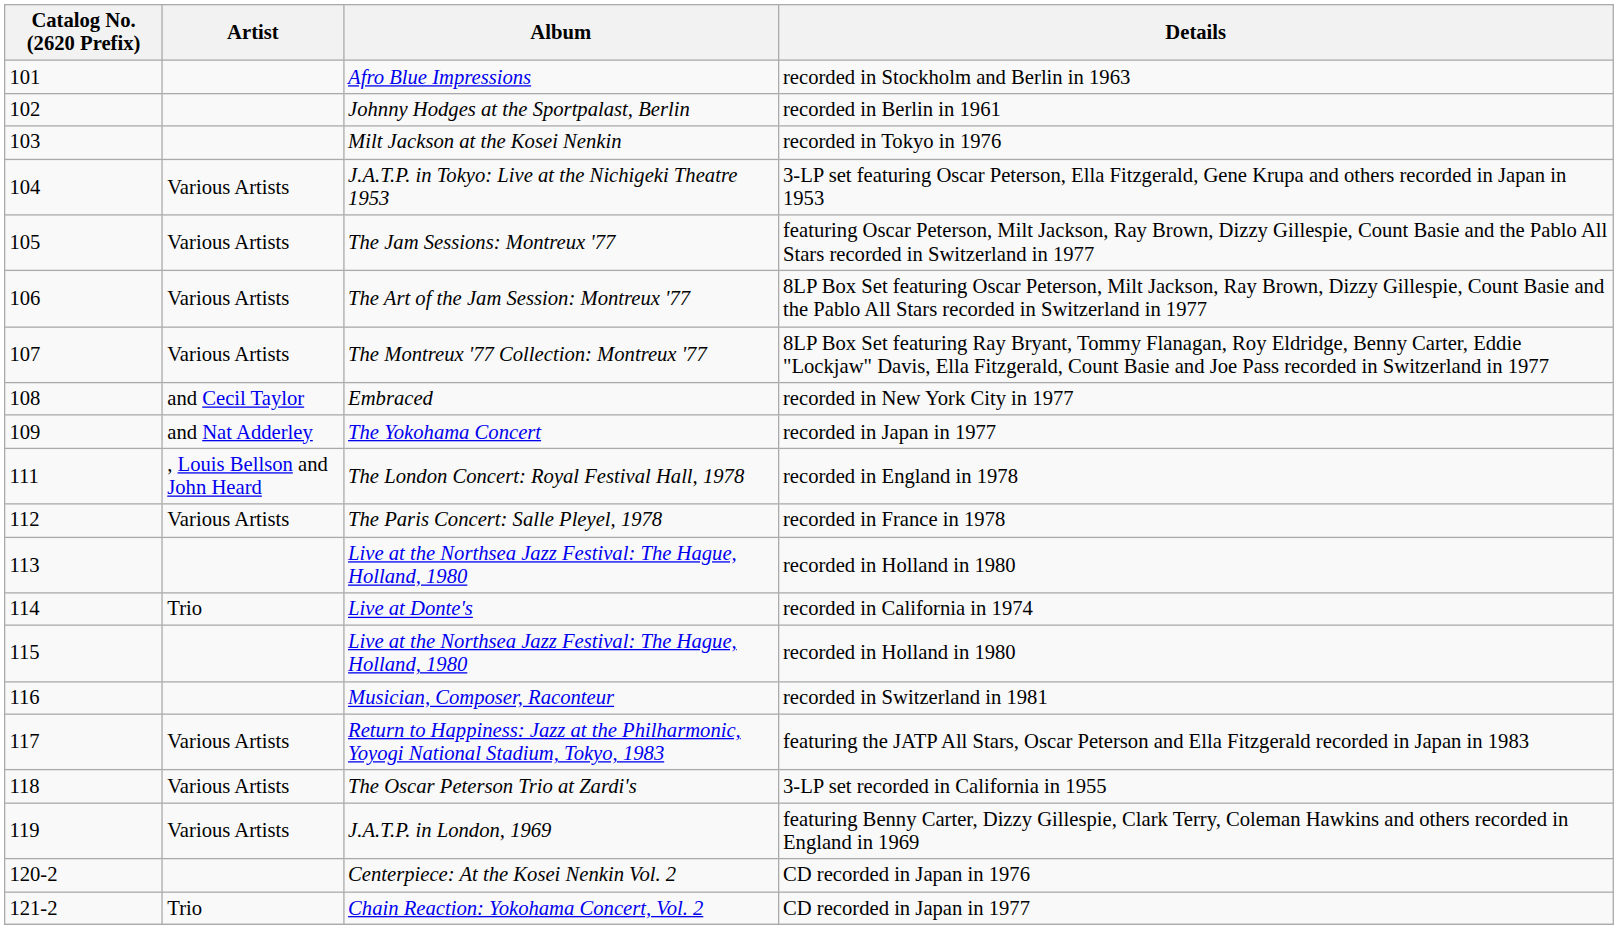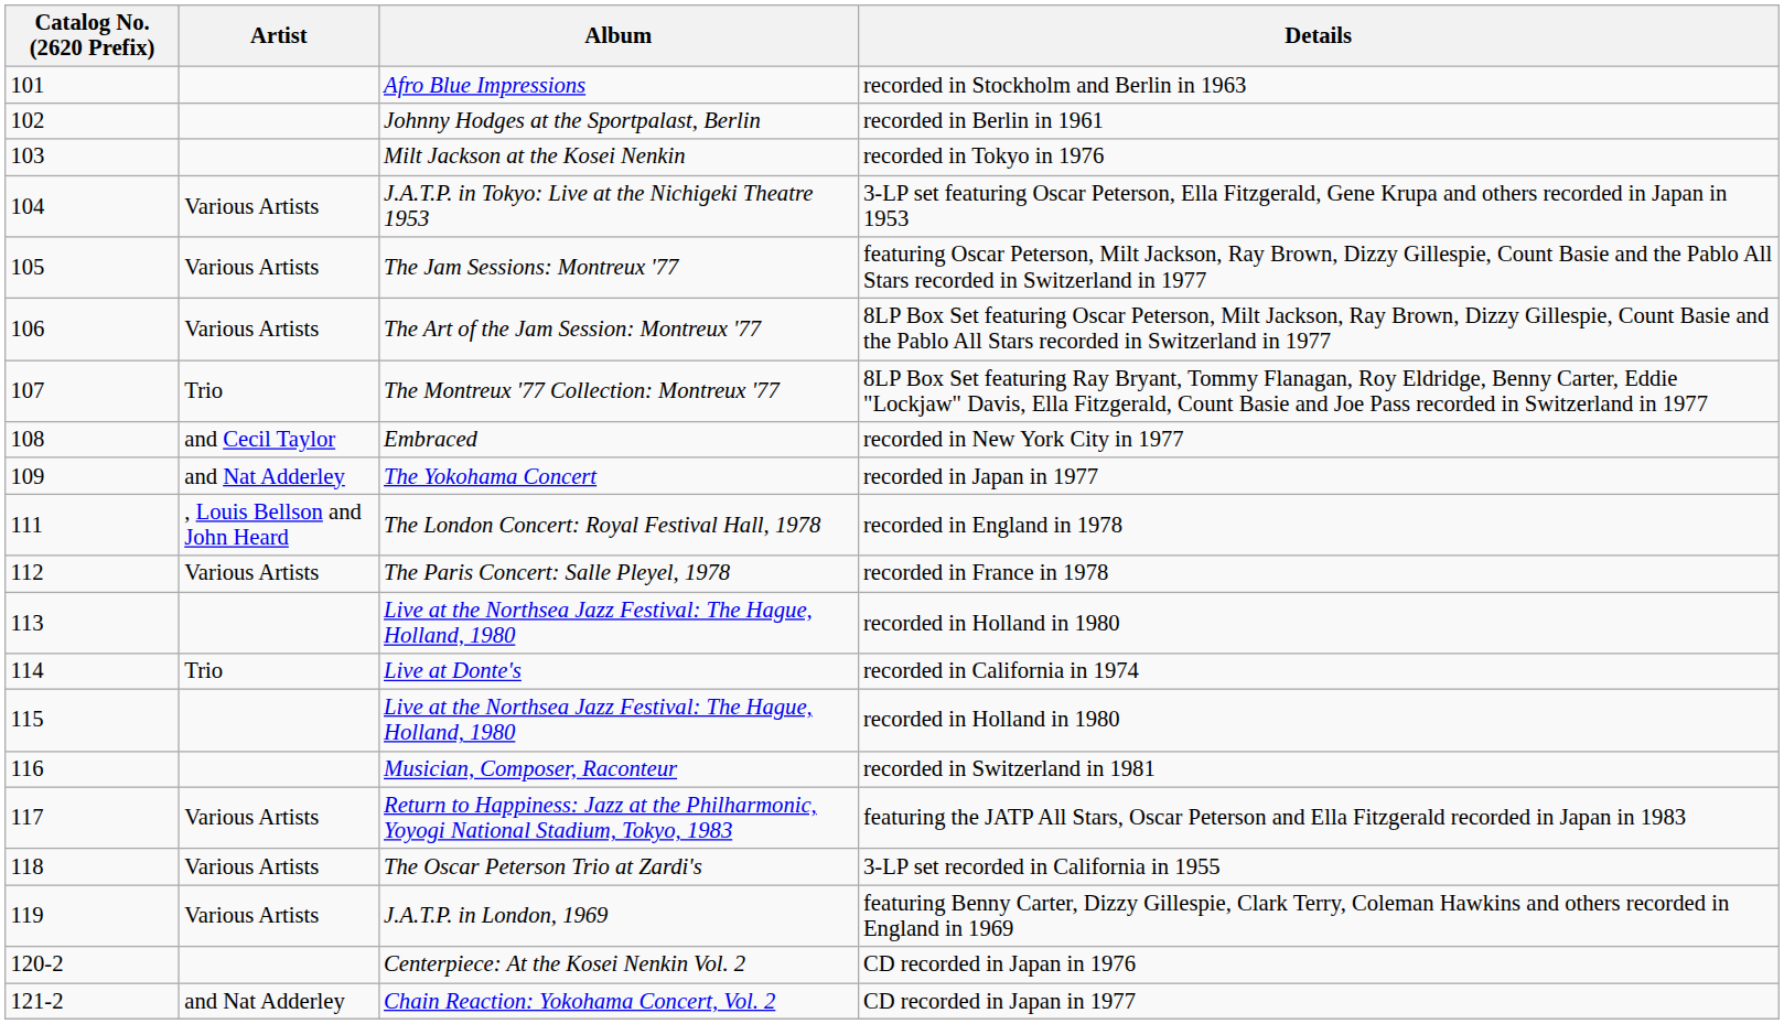 <table class="wikitable sortable">
 <tr>
 <th>Catalog No. (2620 Prefix)</th>
 <th>Artist</th>
 <th>Album</th>
 <th>Details</th>
 </tr>
 <tr>
 <td>101</td>
 <td></td>
 <td><em><a href='#'>Afro Blue Impressions</a></em></td>
 <td>recorded in Stockholm and Berlin in 1963</td>
 </tr>
 <tr>
 <td>102</td>
 <td></td>
 <td><em>Johnny Hodges at the Sportpalast, Berlin</em></td>
 <td>recorded in Berlin in 1961</td>
 </tr>
 <tr>
 <td>103</td>
 <td></td>
 <td><em>Milt Jackson at the Kosei Nenkin</em></td>
 <td>recorded in Tokyo in 1976</td>
 </tr>
 <tr>
 <td>104</td>
 <td>Various Artists</td>
 <td><em>J.A.T.P. in Tokyo: Live at the Nichigeki Theatre 1953</em></td>
 <td>3-LP set featuring Oscar Peterson, Ella Fitzgerald, Gene Krupa and others recorded in Japan in 1953</td>
 </tr>
 <tr>
 <td>105</td>
 <td>Various Artists</td>
 <td><em>The Jam Sessions: Montreux '77</em></td>
 <td>featuring Oscar Peterson, Milt Jackson, Ray Brown, Dizzy Gillespie, Count Basie and the Pablo All Stars recorded in Switzerland in 1977</td>
 </tr>
 <tr>
 <td>106</td>
 <td>Various Artists</td>
 <td><em>The Art of the Jam Session: Montreux '77</em></td>
 <td>8LP Box Set featuring Oscar Peterson, Milt Jackson, Ray Brown, Dizzy Gillespie, Count Basie and the Pablo All Stars recorded in Switzerland in 1977</td>
 </tr>
 <tr>
 <td>107</td>
-<td>Various Artists</td>
+<td> Trio</td>
 <td><em>The Montreux '77 Collection: Montreux '77</em></td>
 <td>8LP Box Set featuring Ray Bryant, Tommy Flanagan, Roy Eldridge, Benny Carter, Eddie "Lockjaw" Davis, Ella Fitzgerald, Count Basie and Joe Pass recorded in Switzerland in 1977</td>
 </tr>
 <tr>
 <td>108</td>
 <td> and <a href='#'>Cecil Taylor</a></td>
 <td><em>Embraced</em></td>
 <td>recorded in New York City in 1977</td>
 </tr>
 <tr>
 <td>109</td>
 <td> and <a href='#'>Nat Adderley</a></td>
 <td><em><a href='#'>The Yokohama Concert</a></em></td>
 <td>recorded in Japan in 1977</td>
 </tr>
 <tr>
 <td>111</td>
 <td>, <a href='#'>Louis Bellson</a> and <a href='#'>John Heard</a></td>
 <td><em>The London Concert: Royal Festival Hall, 1978</em></td>
 <td>recorded in England in 1978</td>
 </tr>
 <tr>
 <td>112</td>
 <td>Various Artists</td>
 <td><em>The Paris Concert: Salle Pleyel, 1978</em></td>
 <td>recorded in France in 1978</td>
 </tr>
 <tr>
 <td>113</td>
 <td></td>
 <td><em><a href='#'>Live at the Northsea Jazz Festival: The Hague, Holland, 1980</a></em></td>
 <td>recorded in Holland in 1980</td>
 </tr>
 <tr>
 <td>114</td>
 <td> Trio</td>
 <td><em><a href='#'>Live at Donte's</a></em></td>
 <td>recorded in California in 1974</td>
 </tr>
 <tr>
 <td>115</td>
 <td></td>
 <td><em><a href='#'>Live at the Northsea Jazz Festival: The Hague, Holland, 1980</a></em></td>
 <td>recorded in Holland in 1980</td>
 </tr>
 <tr>
 <td>116</td>
 <td></td>
 <td><em><a href='#'>Musician, Composer, Raconteur</a></em></td>
 <td>recorded in Switzerland in 1981</td>
 </tr>
 <tr>
 <td>117</td>
 <td>Various Artists</td>
 <td><em><a href='#'>Return to Happiness: Jazz at the Philharmonic, Yoyogi National Stadium, Tokyo, 1983</a></em></td>
 <td>featuring the JATP All Stars, Oscar Peterson and Ella Fitzgerald recorded in Japan in 1983</td>
 </tr>
 <tr>
 <td>118</td>
 <td>Various Artists</td>
 <td><em>The Oscar Peterson Trio at Zardi's</em></td>
 <td>3-LP set recorded in California in 1955</td>
 </tr>
 <tr>
 <td>119</td>
 <td>Various Artists</td>
 <td><em>J.A.T.P. in London, 1969</em></td>
 <td>featuring Benny Carter, Dizzy Gillespie, Clark Terry, Coleman Hawkins and others recorded in England in 1969</td>
 </tr>
 <tr>
 <td>120-2</td>
 <td></td>
 <td><em>Centerpiece: At the Kosei Nenkin Vol. 2</em></td>
 <td>CD recorded in Japan in 1976</td>
 </tr>
 <tr>
 <td>121-2</td>
-<td> Trio</td>
+<td> and Nat Adderley</td>
 <td><em><a href='#'>Chain Reaction: Yokohama Concert, Vol. 2</a></em></td>
 <td>CD recorded in Japan in 1977</td>
 </tr>
 <tr>
 </tr>
 </table>
